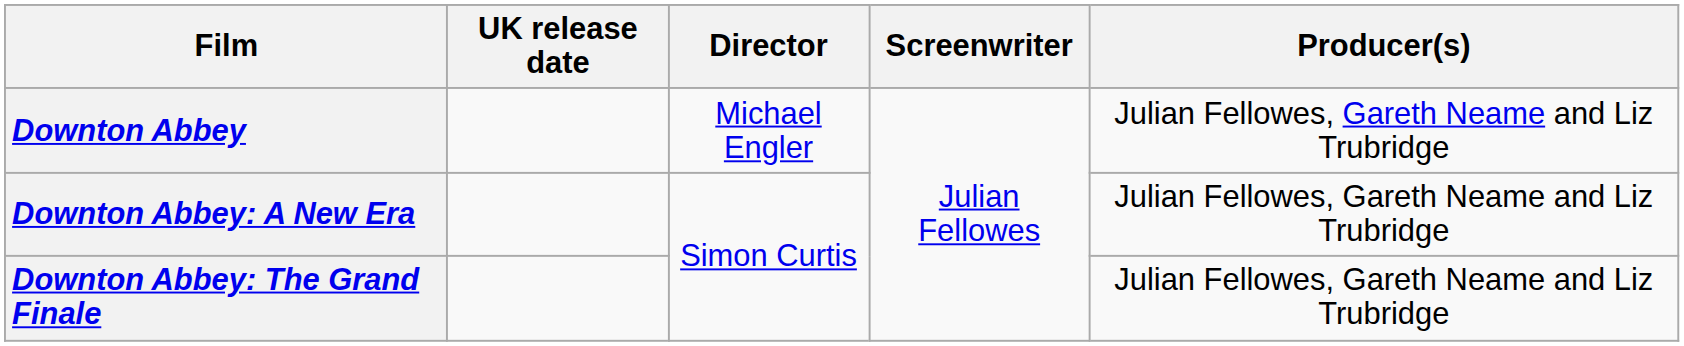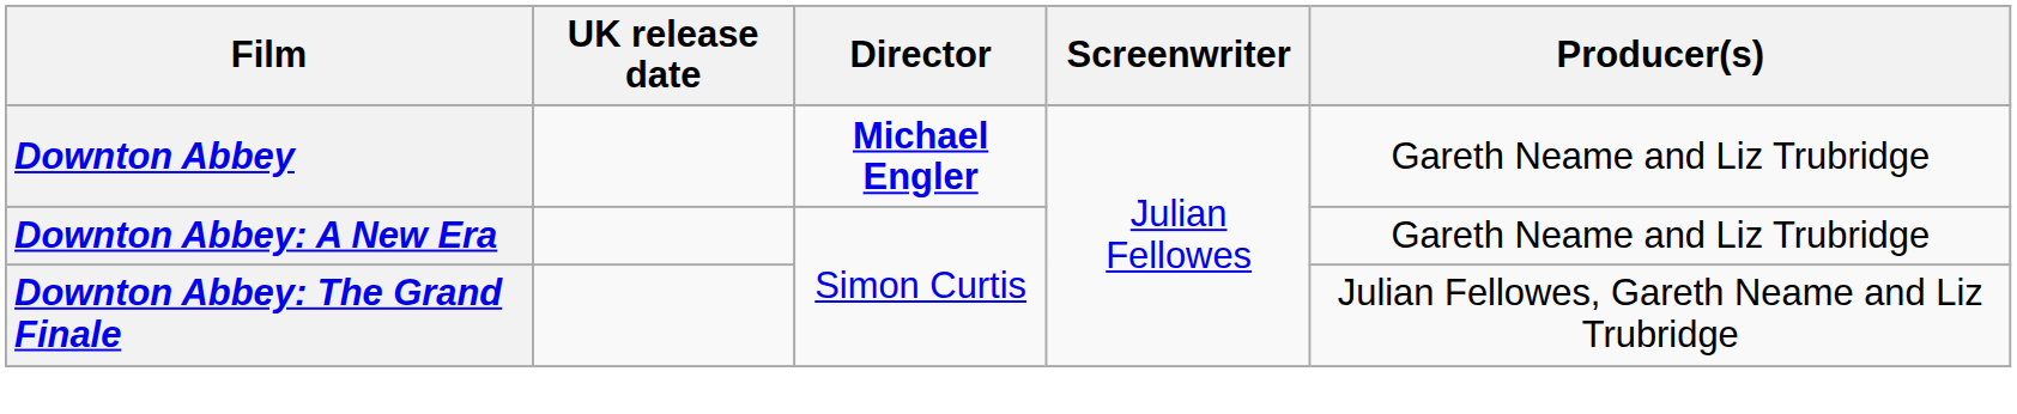 <table class="wikitable plainrowheaders" style="text-align:center">
 <tr>
 <th>Film</th>
 <th>UK release date</th>
 <th>Director</th>
 <th>Screenwriter</th>
 <th>Producer(s)</th>
 </tr>
 <tr>
 <th scope="row" style="text-align:left"><em><a href='#'>Downton Abbey</a></em></th>
 <td style="text-align:left;"></td>
-<td><a href='#'>Michael Engler</a></td>
+<td><strong><a href='#'>Michael Engler</a></strong></td>
 <td rowspan="3"><a href='#'>Julian Fellowes</a></td>
-<td>Julian Fellowes, <a href='#'>Gareth Neame</a> and Liz Trubridge</td>
+<td>Gareth Neame and Liz Trubridge</td>
 </tr>
 <tr>
 <th scope="row" style="text-align:left"><em><a href='#'>Downton Abbey: A New Era</a></em></th>
 <td style="text-align:left;"></td>
 <td rowspan="2"><a href='#'>Simon Curtis</a></td>
-<td>Julian Fellowes, Gareth Neame and Liz Trubridge</td>
+<td>Gareth Neame and Liz Trubridge</td>
 </tr>
 <tr>
 <th scope="row" style="text-align:left"><em><a href='#'>Downton Abbey: The Grand Finale</a></em></th>
 <td style="text-align:left;"></td>
 <td>Julian Fellowes, Gareth Neame and Liz Trubridge</td>
 </tr>
 </table>
